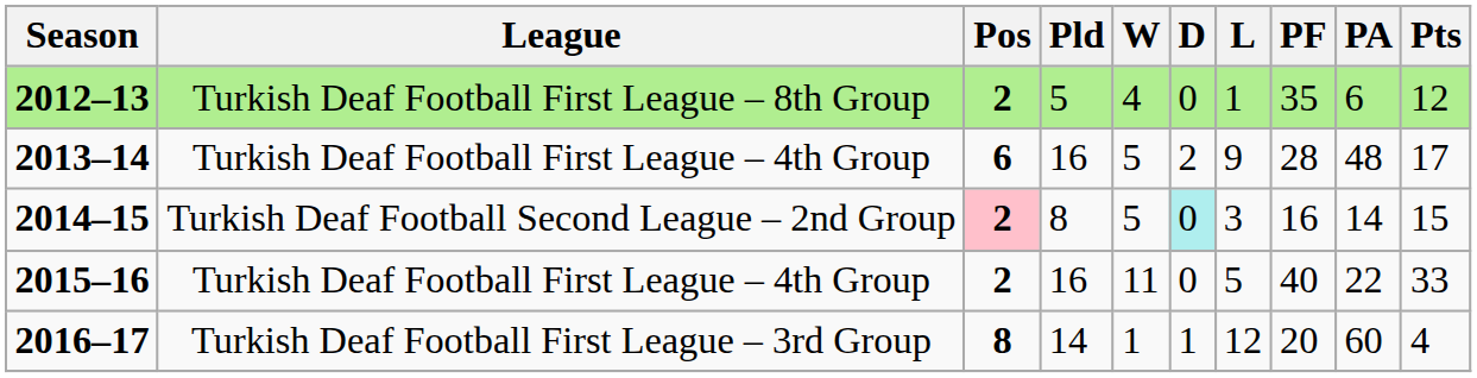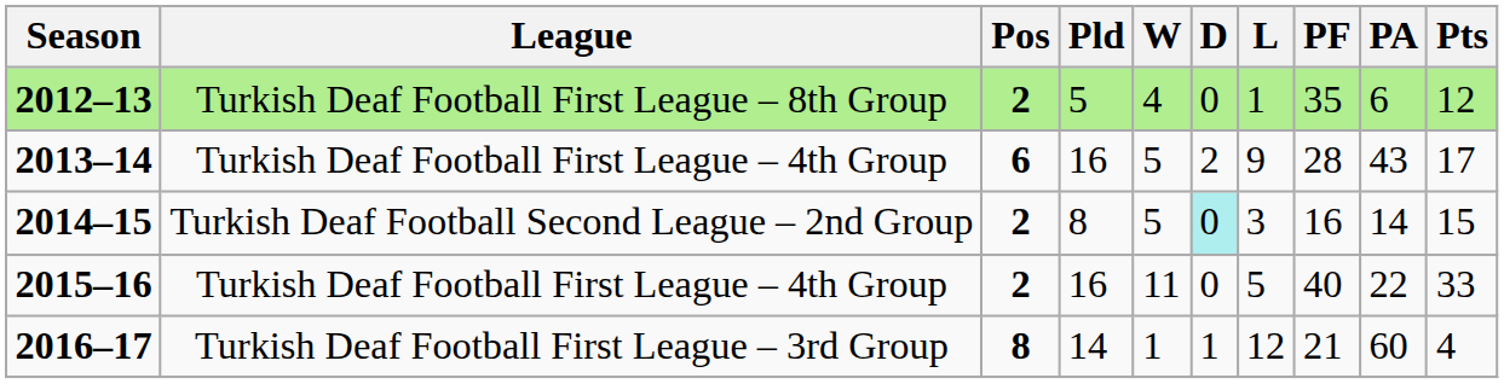 <table class="wikitable">
 <tr>
 <th>Season</th>
 <th>League</th>
 <th>Pos</th>
 <th>Pld</th>
 <th>W</th>
 <th>D</th>
 <th>L</th>
 <th>PF</th>
 <th>PA</th>
 <th>Pts</th>
 </tr>
 <tr bgcolor="#B0EE90">
 <td><strong>2012–13</strong></td>
 <td style="text-align:center;">Turkish Deaf Football First League – 8th Group</td>
 <td style="text-align:center;"><strong>2</strong></td>
 <td>5</td>
 <td>4</td>
 <td>0</td>
 <td>1</td>
 <td>35</td>
 <td>6</td>
 <td>12</td>
 </tr>
 <tr>
 <td><strong>2013–14</strong></td>
 <td style="text-align:center;">Turkish Deaf Football First League – 4th Group</td>
 <td style="text-align:center;"><strong>6</strong></td>
 <td>16</td>
 <td>5</td>
 <td>2</td>
 <td>9</td>
 <td>28</td>
-<td>48</td>
+<td>43</td>
 <td>17</td>
 </tr>
 <tr>
 <td><strong>2014–15</strong></td>
 <td style="text-align:center;">Turkish Deaf Football Second League – 2nd Group</td>
-<td style="background: pink; text-align:center;"><strong>2</strong></td>
+<td style="text-align:center;"><strong>2</strong></td>
 <td>8</td>
 <td>5</td>
 <td style="background: paleturquoise;">0</td>
 <td>3</td>
 <td>16</td>
 <td>14</td>
 <td>15</td>
 </tr>
 <tr>
 <td><strong>2015–16</strong></td>
 <td style="text-align:center;">Turkish Deaf Football First League – 4th Group</td>
 <td style="text-align:center;"><strong>2</strong></td>
 <td>16</td>
 <td>11</td>
 <td>0</td>
 <td>5</td>
 <td>40</td>
 <td>22</td>
 <td>33</td>
 </tr>
 <tr>
 <td><strong>2016–17</strong></td>
 <td style="text-align:center;">Turkish Deaf Football First League – 3rd Group</td>
 <td style="text-align:center;"><strong>8</strong></td>
 <td>14</td>
 <td>1</td>
 <td>1</td>
 <td>12</td>
-<td>20</td>
+<td>21</td>
 <td>60</td>
 <td>4</td>
 </tr>
 <tr>
 </tr>
 </table>
